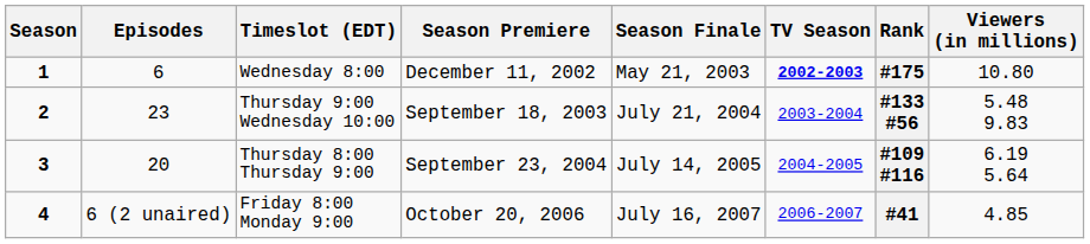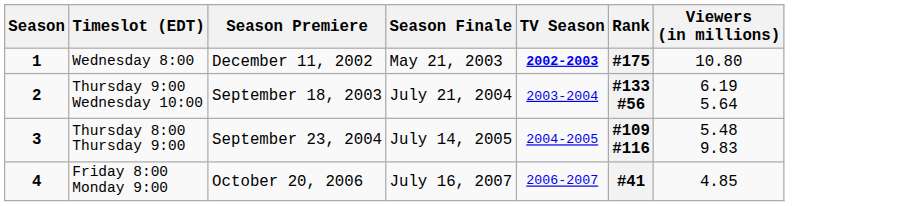 <table class="wikitable">
 <tr style="background:#e0e0e0;">
 <th>Season</th>
-<th>Episodes</th>
 <th>Timeslot (EDT)</th>
 <th>Season Premiere</th>
 <th>Season Finale</th>
 <th>TV Season</th>
 <th>Rank</th>
 <th>Viewers<br>(in millions)</th>
 </tr>
 <tr style="background:#f9f9f9;">
 <th style="background:#F9F9F9;text-align:center">1</th>
-<td style="font-size:13px;text-align:center">6</td>
 <th style="background:#F9F9F9;font-size:12px;font-weight:normal;text-align:left;line-height:110%">Wednesday 8:00</th>
 <td>December 11, 2002</td>
 <td>May 21, 2003</td>
 <td style="font-size:11px;text-align:center"><strong><a href='#'>2002-2003</a></strong></td>
 <th style="text-align:center">#175</th>
 <td style="text-align:center">10.80</td>
 </tr>
 <tr style="background:#f9f9f9;">
 <th style="background:#F9F9F9;text-align:center">2</th>
-<td style="font-size:13px;text-align:center">23</td>
 <th style="background:#F9F9F9;font-size:12px;font-weight:normal;text-align:left;line-height:110%">Thursday 9:00<br>Wednesday 10:00</th>
 <td>September 18, 2003</td>
 <td>July 21, 2004</td>
 <td style="font-size:11px;text-align:center"><a href='#'>2003-2004</a></td>
 <th style="text-align:center">#133 <br>#56</th>
-<td style="text-align:center">5.48<br>9.83</td>
+<td style="text-align:center">6.19<br>5.64</td>
 </tr>
 <tr style="background:#f9f9f9;">
 <th style="background:#F9F9F9;text-align:center">3</th>
-<td style="font-size:13px;text-align:center">20</td>
 <th style="background:#F9F9F9;font-size:12px;font-weight:normal;text-align:left;line-height:110%">Thursday 8:00<br>Thursday 9:00</th>
 <td>September 23, 2004</td>
 <td>July 14, 2005</td>
 <td style="font-size:11px;text-align:center"><a href='#'>2004-2005</a></td>
 <th style="text-align:center">#109<br>#116</th>
-<td style="text-align:center">6.19<br>5.64</td>
+<td style="text-align:center">5.48<br>9.83</td>
 </tr>
 <tr style="background:#f9f9f9;">
 <th style="background:#F9F9F9;text-align:center">4</th>
-<td style="font-size:13px;text-align:center">6 (2 unaired)</td>
 <th style="background:#F9F9F9;font-size:12px;font-weight:normal;text-align:left;line-height:110%">Friday 8:00<br>Monday 9:00</th>
 <td>October 20, 2006</td>
 <td>July 16, 2007</td>
 <td style="font-size:11px;text-align:center"><a href='#'>2006-2007</a></td>
 <th style="text-align:center">#41</th>
 <td style="text-align:center">4.85</td>
 </tr>
 </table>
